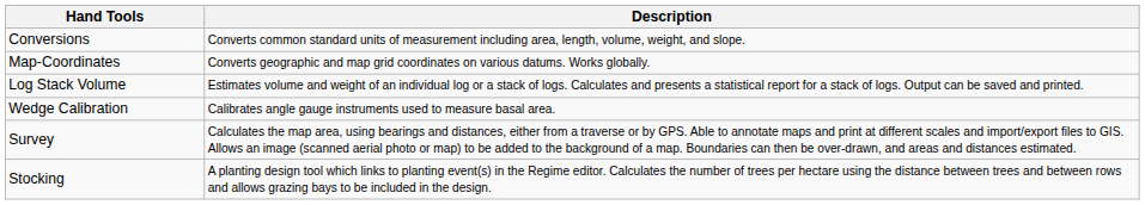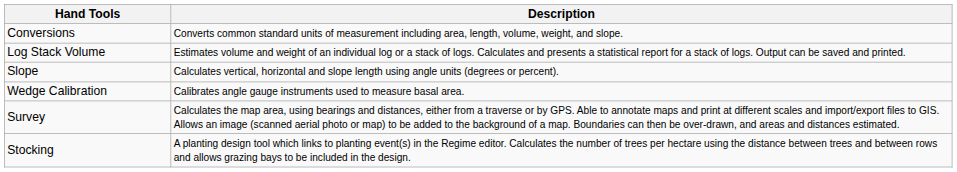 <table class="wikitable">
 <tr>
 <th style="width: 18em;">Hand Tools</th>
 <th style="width: 100em;">Description</th>
 </tr>
 <tr>
 <td>Conversions</td>
 <td><small>Converts common standard units of measurement including area, length, volume, weight, and slope.</small></td>
 </tr>
 <tr>
-<td>Map-Coordinates</td>
-<td><small>Converts geographic and map grid coordinates on various datums. Works globally.</small></td>
+<td>Log Stack Volume</td>
+<td><small>Estimates volume and weight of an individual log or a stack of logs. Calculates and presents a statistical report for a stack of logs. Output can be saved and printed.</small></td>
 </tr>
 <tr>
-<td>Log Stack Volume</td>
-<td><small>Estimates volume and weight of an individual log or a stack of logs. Calculates and presents a statistical report for a stack of logs. Output can be saved and printed.</small></td>
+<td>Slope</td>
+<td><small>Calculates vertical, horizontal and slope length using angle units (degrees or percent).</small></td>
 </tr>
 <tr>
 <td>Wedge Calibration</td>
 <td><small>Calibrates angle gauge instruments used to measure basal area.</small></td>
 </tr>
 <tr>
 <td>Survey</td>
 <td><small>Calculates the map area, using bearings and distances, either from a traverse or by GPS. Able to annotate maps and print at different scales and import/export files to GIS. Allows an image (scanned aerial photo or map) to be added to the background of a map. Boundaries can then be over-drawn, and areas and distances estimated.</small></td>
 </tr>
 <tr>
 <td>Stocking</td>
 <td><small>A planting design tool which links to planting event(s) in the Regime editor.  Calculates the number of trees per hectare using the distance between trees and between rows and allows grazing bays to be included in the design.</small></td>
 </tr>
 </table>
